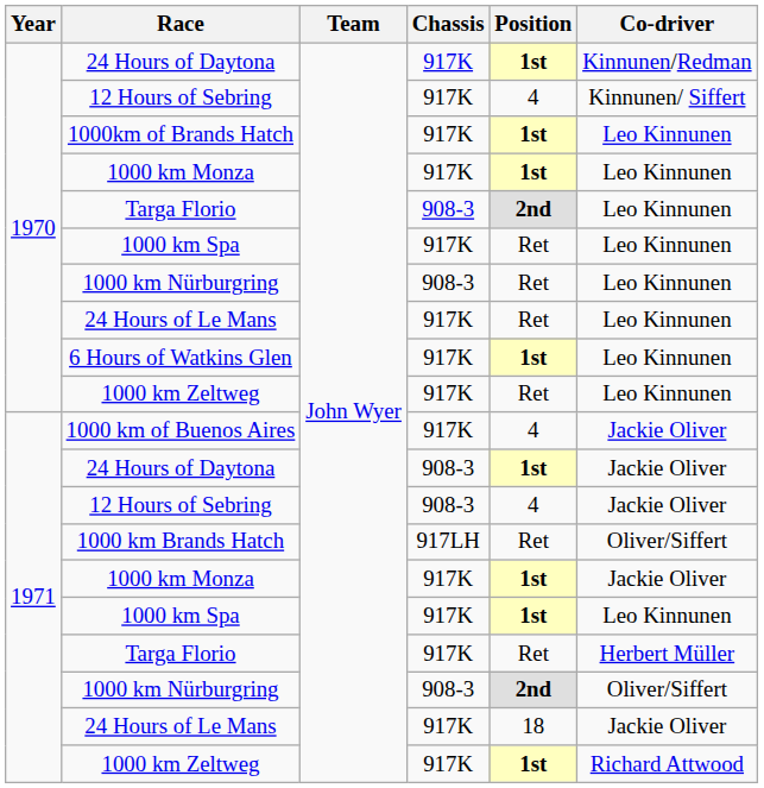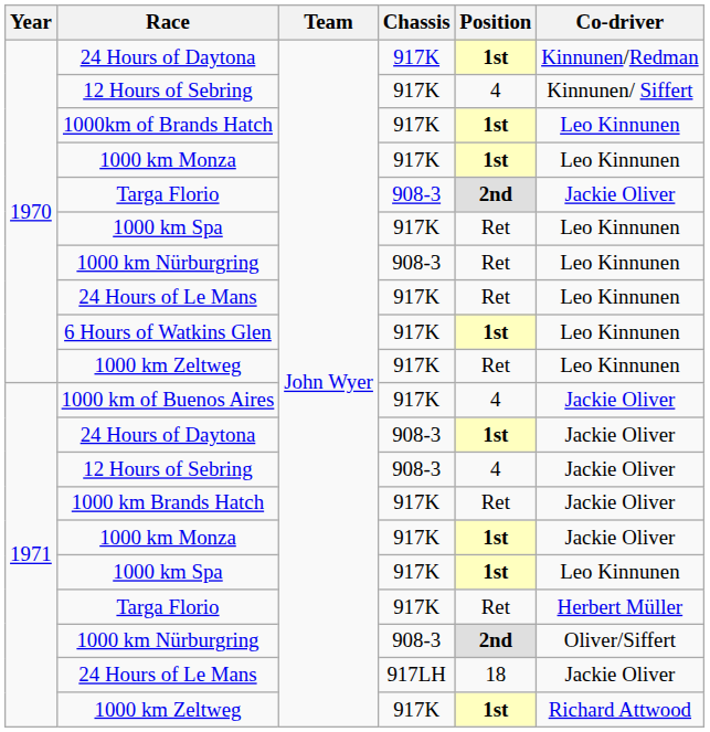 <table class="wikitable" style="text-align:center; font-size:90%">
 <tr>
 <th>Year</th>
 <th>Race</th>
 <th>Team</th>
 <th>Chassis</th>
 <th>Position</th>
 <th>Co-driver</th>
 </tr>
 <tr>
 <td rowspan=10><a href='#'>1970</a></td>
 <td><a href='#'>24 Hours of Daytona</a></td>
 <td rowspan="20"><a href='#'>John Wyer</a></td>
 <td><a href='#'>917K</a></td>
 <td style="background:#ffffbf;"><strong>1st</strong></td>
 <td><a href='#'>Kinnunen</a>/<a href='#'>Redman</a></td>
 </tr>
 <tr>
 <td><a href='#'>12 Hours of Sebring</a></td>
 <td>917K</td>
 <td>4</td>
 <td>Kinnunen/ <a href='#'>Siffert</a></td>
 </tr>
 <tr>
 <td><a href='#'>1000km of Brands Hatch</a></td>
 <td>917K</td>
 <td style="background:#ffffbf;"><strong>1st</strong></td>
 <td><a href='#'>Leo Kinnunen</a></td>
 </tr>
 <tr>
 <td><a href='#'>1000 km Monza</a></td>
 <td>917K</td>
 <td style="background:#ffffbf;"><strong>1st</strong></td>
 <td>Leo Kinnunen</td>
 </tr>
 <tr>
 <td><a href='#'>Targa Florio</a></td>
 <td><a href='#'>908-3</a></td>
 <td style="background:#dfdfdf;"><strong>2nd</strong></td>
-<td>Leo Kinnunen</td>
+<td><a href='#'>Jackie Oliver</a></td>
 </tr>
 <tr>
 <td><a href='#'>1000 km Spa</a></td>
 <td>917K</td>
 <td>Ret</td>
 <td>Leo Kinnunen</td>
 </tr>
 <tr>
 <td><a href='#'>1000 km Nürburgring</a></td>
 <td>908-3</td>
 <td>Ret</td>
 <td>Leo Kinnunen</td>
 </tr>
 <tr>
 <td><a href='#'>24 Hours of Le Mans</a></td>
 <td>917K</td>
 <td>Ret</td>
 <td>Leo Kinnunen</td>
 </tr>
 <tr>
 <td><a href='#'>6 Hours of Watkins Glen</a></td>
 <td>917K</td>
 <td style="background:#ffffbf;"><strong>1st</strong></td>
 <td>Leo Kinnunen</td>
 </tr>
 <tr>
 <td><a href='#'>1000 km Zeltweg</a></td>
 <td>917K</td>
 <td>Ret</td>
 <td>Leo Kinnunen</td>
 </tr>
 <tr>
 <td rowspan=10><a href='#'>1971</a></td>
 <td><a href='#'>1000 km of Buenos Aires</a></td>
 <td>917K</td>
 <td>4</td>
 <td><a href='#'>Jackie Oliver</a></td>
 </tr>
 <tr>
 <td><a href='#'>24 Hours of Daytona</a></td>
 <td>908-3</td>
 <td style="background:#ffffbf;"><strong>1st</strong></td>
 <td>Jackie Oliver</td>
 </tr>
 <tr>
 <td><a href='#'>12 Hours of Sebring</a></td>
 <td>908-3</td>
 <td>4</td>
 <td>Jackie Oliver</td>
 </tr>
 <tr>
 <td><a href='#'>1000 km Brands Hatch</a></td>
-<td>917LH</td>
+<td>917K</td>
 <td>Ret</td>
-<td>Oliver/Siffert</td>
+<td>Jackie Oliver</td>
 </tr>
 <tr>
 <td><a href='#'>1000 km Monza</a></td>
 <td>917K</td>
 <td style="background:#ffffbf;"><strong>1st</strong></td>
 <td>Jackie Oliver</td>
 </tr>
 <tr>
 <td><a href='#'>1000 km Spa</a></td>
 <td>917K</td>
 <td style="background:#ffffbf;"><strong>1st</strong></td>
 <td>Leo Kinnunen</td>
 </tr>
 <tr>
 <td><a href='#'>Targa Florio</a></td>
 <td>917K</td>
 <td>Ret</td>
 <td><a href='#'>Herbert Müller</a></td>
 </tr>
 <tr>
 <td><a href='#'>1000 km Nürburgring</a></td>
 <td>908-3</td>
 <td style="background:#dfdfdf;"><strong>2nd</strong></td>
 <td>Oliver/Siffert</td>
 </tr>
 <tr>
 <td><a href='#'>24 Hours of Le Mans</a></td>
-<td>917K</td>
+<td>917LH</td>
 <td align=center>18</td>
 <td>Jackie Oliver</td>
 </tr>
 <tr>
 <td><a href='#'>1000 km Zeltweg</a></td>
 <td>917K</td>
 <td style="background:#ffffbf;"><strong>1st</strong></td>
 <td><a href='#'>Richard Attwood</a></td>
 </tr>
 </table>
